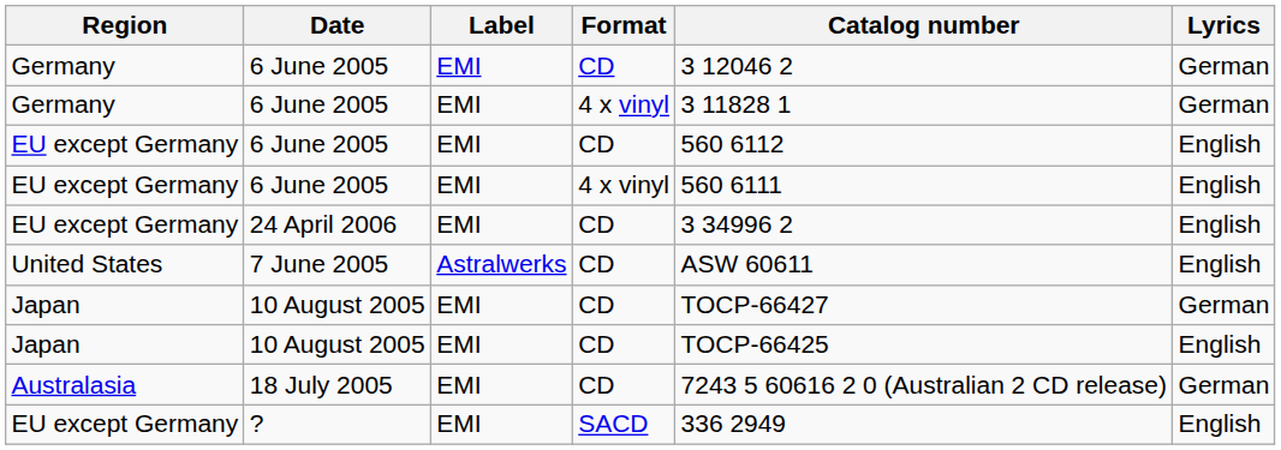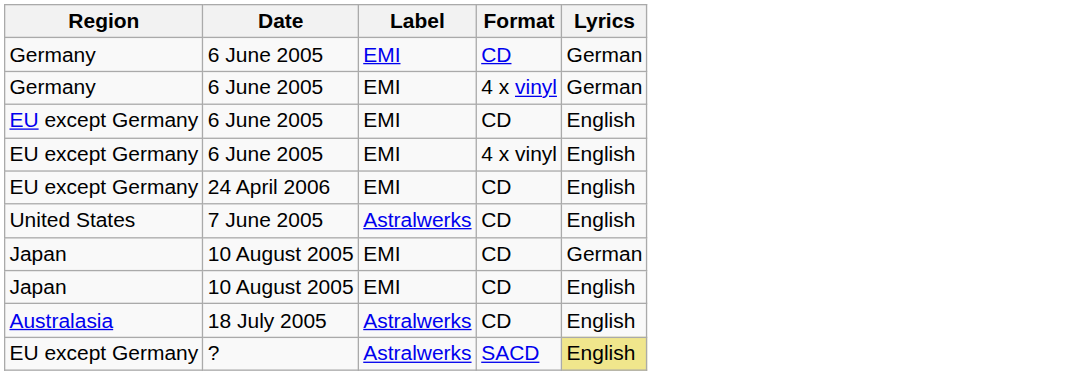 <table class="wikitable">
 <tr>
 <th>Region</th>
 <th>Date</th>
 <th>Label</th>
 <th>Format</th>
-<th>Catalog number</th>
 <th>Lyrics</th>
 </tr>
 <tr>
 <td>Germany</td>
 <td>6 June 2005</td>
 <td><a href='#'>EMI</a></td>
 <td><a href='#'>CD</a></td>
-<td>3 12046 2</td>
 <td>German</td>
 </tr>
 <tr>
 <td>Germany</td>
 <td>6 June 2005</td>
 <td>EMI</td>
 <td>4 x <a href='#'>vinyl</a></td>
-<td>3 11828 1</td>
 <td>German</td>
 </tr>
 <tr>
 <td><a href='#'>EU</a> except Germany</td>
 <td>6 June 2005</td>
 <td>EMI</td>
 <td>CD</td>
-<td>560 6112</td>
 <td>English</td>
 </tr>
 <tr>
 <td>EU except Germany</td>
 <td>6 June 2005</td>
 <td>EMI</td>
 <td>4 x vinyl</td>
-<td>560 6111</td>
 <td>English</td>
 </tr>
 <tr>
 <td>EU except Germany</td>
 <td>24 April 2006</td>
 <td>EMI</td>
 <td>CD</td>
-<td>3 34996 2</td>
 <td>English</td>
 </tr>
 <tr>
 <td>United States</td>
 <td>7 June 2005</td>
 <td><a href='#'>Astralwerks</a></td>
 <td>CD</td>
-<td>ASW 60611</td>
 <td>English</td>
 </tr>
 <tr>
 <td>Japan</td>
 <td>10 August 2005</td>
 <td>EMI</td>
 <td>CD</td>
-<td>TOCP-66427</td>
 <td>German</td>
 </tr>
 <tr>
 <td>Japan</td>
 <td>10 August 2005</td>
 <td>EMI</td>
 <td>CD</td>
-<td>TOCP-66425</td>
 <td>English</td>
 </tr>
 <tr>
 <td><a href='#'>Australasia</a></td>
 <td>18 July 2005</td>
-<td>EMI</td>
+<td><a href='#'>Astralwerks</a></td>
 <td>CD</td>
-<td>7243 5 60616 2 0 (Australian 2 CD release)</td>
-<td>German</td>
+<td>English</td>
 </tr>
 <tr>
 <td>EU except Germany</td>
 <td>?</td>
-<td>EMI</td>
+<td><a href='#'>Astralwerks</a></td>
 <td><a href='#'>SACD</a></td>
-<td>336 2949</td>
-<td>English</td>
+<td style="background: khaki;">English</td>
 </tr>
 </table>
